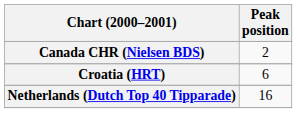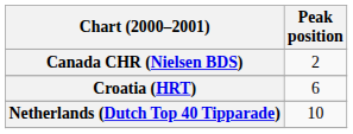 <table class="wikitable sortable plainrowheaders" style="text-align:center">
 <tr>
 <th>Chart (2000–2001)</th>
 <th>Peak<br>position</th>
 </tr>
 <tr>
 </tr>
 <tr>
 <th scope="row">Canada CHR (<a href='#'>Nielsen BDS</a>)</th>
 <td>2</td>
 </tr>
 <tr>
 </tr>
 <tr>
 </tr>
 <tr>
 <th scope="row">Croatia (<a href='#'>HRT</a>)</th>
 <td>6</td>
 </tr>
 <tr>
 </tr>
 <tr>
 </tr>
 <tr>
 <th scope="row">Netherlands (<a href='#'>Dutch Top 40 Tipparade</a>)</th>
-<td>16</td>
+<td>10</td>
 </tr>
 <tr>
 </tr>
 <tr>
 </tr>
 <tr>
 </tr>
 <tr>
 </tr>
 <tr>
 </tr>
 <tr>
 </tr>
 <tr>
 </tr>
 <tr>
 </tr>
 <tr>
 </tr>
 </table>
